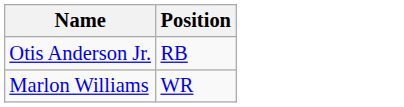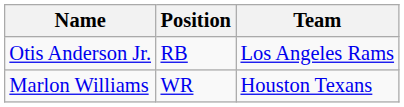 <table class="wikitable">
 <tr>
 <th>Name</th>
 <th>Position</th>
+<th>Team</th>
 </tr>
 <tr>
 <td><a href='#'>Otis Anderson Jr.</a></td>
 <td><a href='#'>RB</a></td>
+<td><a href='#'>Los Angeles Rams</a></td>
 </tr>
 <tr>
 <td><a href='#'>Marlon Williams</a></td>
 <td><a href='#'>WR</a></td>
+<td><a href='#'>Houston Texans</a></td>
 </tr>
 </table>
